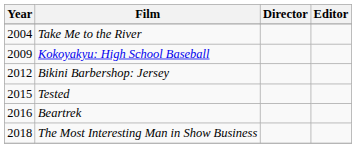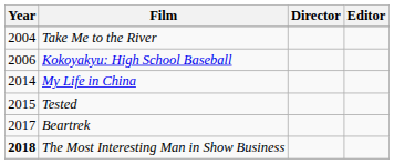 <table class="wikitable sortable" style="text-align:left">
 <tr>
 <th>Year</th>
 <th>Film</th>
 <th>Director</th>
 <th>Editor</th>
 </tr>
 <tr>
 </tr>
 <tr>
 <td>2004</td>
 <td><em>Take Me to the River</em></td>
 <td></td>
 <td></td>
 </tr>
 <tr>
-<td>2009</td>
+<td>2006</td>
 <td><em><a href='#'>Kokoyakyu: High School Baseball</a></em></td>
 <td></td>
 <td></td>
 </tr>
 <tr>
-<td>2012</td>
-<td><em>Bikini Barbershop: Jersey</em></td>
+<td>2014</td>
+<td><em><a href='#'>My Life in China</a></em></td>
 <td></td>
 <td></td>
 </tr>
 <tr>
 <td>2015</td>
 <td><em>Tested</em></td>
 <td></td>
 <td></td>
 </tr>
 <tr>
-<td>2016</td>
+<td>2017</td>
 <td><em>Beartrek</em></td>
 <td></td>
 <td></td>
 </tr>
 <tr>
-<td>2018</td>
+<td><strong>2018</strong></td>
 <td><em>The Most Interesting Man in Show Business</em></td>
 <td></td>
 <td></td>
 </tr>
 <tr>
 </tr>
 </table>
